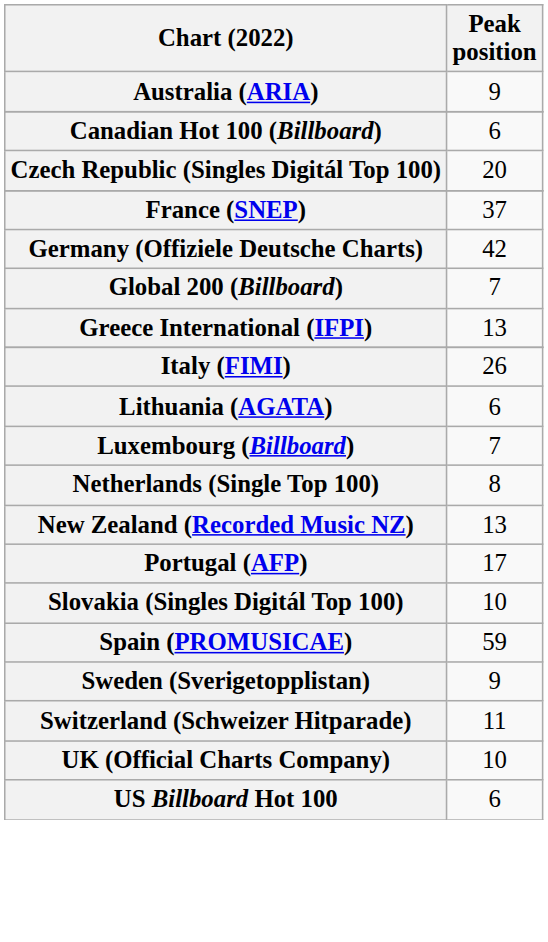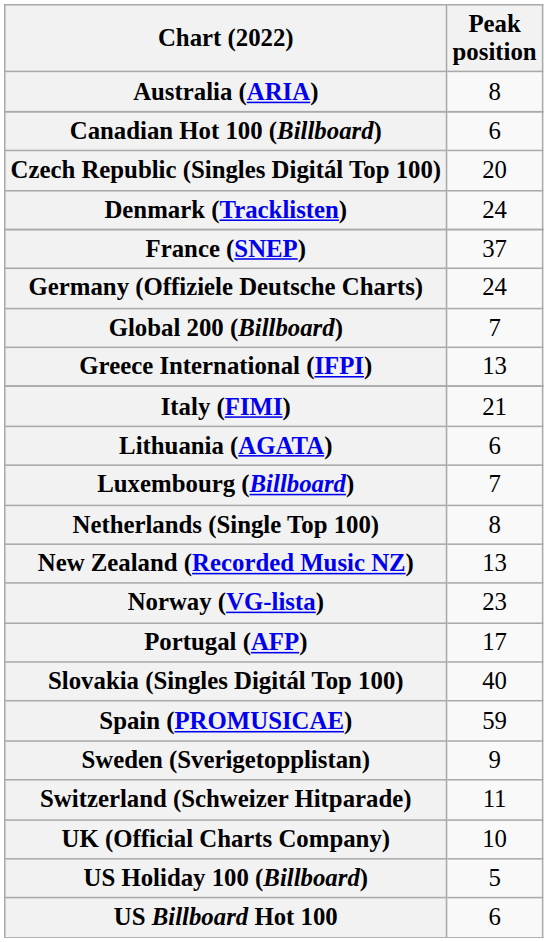 <table class="wikitable sortable plainrowheaders" style="text-align:center">
 <tr>
 <th scope="col">Chart (2022)</th>
 <th scope="col">Peak<br>position</th>
 </tr>
 <tr>
 <th scope="row">Australia (<a href='#'>ARIA</a>)</th>
-<td>9</td>
+<td>8</td>
 </tr>
 <tr>
 </tr>
 <tr>
 </tr>
 <tr>
 </tr>
 <tr>
 <th scope="row">Canadian Hot 100 (<em>Billboard</em>)</th>
 <td style="text-align:center;">6</td>
 </tr>
 <tr>
 <th scope="row">Czech Republic (Singles Digitál Top 100)</th>
 <td style="text-align:center;">20</td>
 </tr>
 <tr>
+<th scope="row">Denmark (<a href='#'>Tracklisten</a>)</th>
+<td>24</td>
+</tr>
+<tr>
 </tr>
 <tr>
 <th scope="row">France (<a href='#'>SNEP</a>)</th>
 <td>37</td>
 </tr>
 <tr>
 <th scope="row">Germany (Offiziele Deutsche Charts)</th>
-<td style="text-align:center;">42</td>
+<td style="text-align:center;">24</td>
 </tr>
 <tr>
 <th scope="row">Global 200 (<em>Billboard</em>)</th>
 <td style="text-align:center;">7</td>
 </tr>
 <tr>
 <th scope="row">Greece International (<a href='#'>IFPI</a>)</th>
 <td style="text-align:center;">13</td>
 </tr>
 <tr>
 </tr>
 <tr>
 <th scope="row">Italy (<a href='#'>FIMI</a>)</th>
-<td>26</td>
+<td>21</td>
 </tr>
 <tr>
 <th scope="row">Lithuania (<a href='#'>AGATA</a>)</th>
 <td>6</td>
 </tr>
 <tr>
 <th scope="row">Luxembourg (<em><a href='#'>Billboard</a></em>)</th>
 <td>7</td>
 </tr>
 <tr>
 <th scope="row">Netherlands (Single Top 100)</th>
 <td style="text-align:center;">8</td>
 </tr>
 <tr>
 <th scope="row">New Zealand (<a href='#'>Recorded Music NZ</a>)</th>
 <td>13</td>
 </tr>
 <tr>
+<th scope="row">Norway (<a href='#'>VG-lista</a>)</th>
+<td style="text-align:center;">23</td>
+</tr>
+<tr>
 <th scope="row">Portugal (<a href='#'>AFP</a>)</th>
 <td style="text-align:center;">17</td>
 </tr>
 <tr>
 <th scope="row">Slovakia (Singles Digitál Top 100)</th>
-<td style="text-align:center;">10</td>
+<td style="text-align:center;">40</td>
 </tr>
 <tr>
 <th scope="row">Spain (<a href='#'>PROMUSICAE</a>)</th>
 <td style="text-align:center;">59</td>
 </tr>
 <tr>
 <th scope="row">Sweden (Sverigetopplistan)</th>
 <td>9</td>
 </tr>
 <tr>
 <th scope="row">Switzerland (Schweizer Hitparade)</th>
 <td style="text-align:center;">11</td>
 </tr>
 <tr>
 <th scope="row">UK (Official Charts Company)</th>
 <td style="text-align:center;">10</td>
 </tr>
 <tr>
+<th scope="row">US Holiday 100 (<em>Billboard</em>)</th>
+<td style="text-align:center;">5</td>
+</tr>
+<tr>
 <th scope="row">US <em>Billboard</em> Hot 100</th>
 <td style="text-align:center;">6</td>
 </tr>
 </table>
